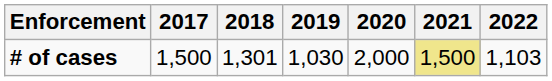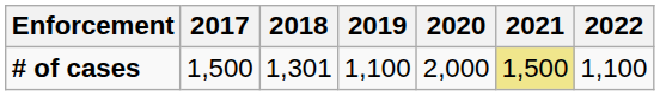 <table class="wikitable">
 <tr>
 <th style="text-align:left">Enforcement</th>
 <th>2017</th>
 <th>2018</th>
 <th>2019</th>
 <th>2020</th>
 <th>2021</th>
 <th>2022</th>
 </tr>
 <tr>
 <td><strong># of cases</strong></td>
 <td>1,500</td>
 <td>1,301</td>
-<td>1,030</td>
+<td>1,100</td>
 <td>2,000</td>
 <td style="background: khaki;">1,500</td>
-<td>1,103</td>
+<td>1,100</td>
 </tr>
 </table>
